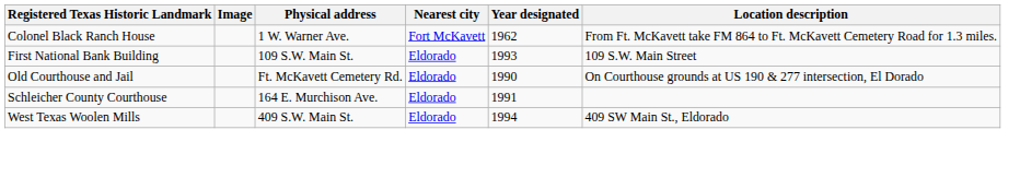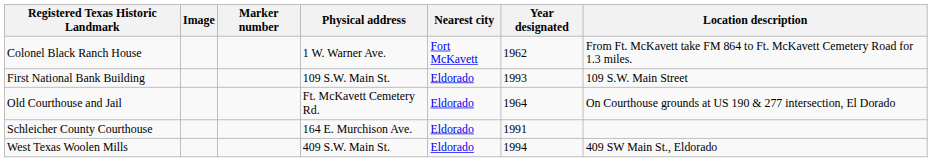 <table class="wikitable sortable">
 <tr>
 <th>Registered Texas Historic Landmark</th>
 <th>Image</th>
+<th>Marker number</th>
 <th>Physical address</th>
 <th>Nearest city</th>
 <th>Year designated</th>
 <th>Location description</th>
 </tr>
 <tr>
 <td>Colonel Black Ranch House</td>
+<td></td>
 <td></td>
 <td>1 W. Warner Ave.<br></td>
 <td><a href='#'>Fort McKavett</a></td>
 <td>1962</td>
 <td>From Ft. McKavett take FM 864 to Ft. McKavett Cemetery Road for 1.3 miles.</td>
 </tr>
 <tr>
 <td>First National Bank Building</td>
 <td></td>
+<td></td>
 <td>109 S.W. Main St.<br></td>
 <td><a href='#'>Eldorado</a></td>
 <td>1993</td>
 <td>109 S.W. Main Street</td>
 </tr>
 <tr>
 <td>Old Courthouse and Jail</td>
 <td></td>
+<td></td>
 <td>Ft. McKavett Cemetery Rd.<br></td>
 <td><a href='#'>Eldorado</a></td>
-<td>1990</td>
+<td>1964</td>
 <td>On Courthouse grounds at US 190 & 277 intersection, El Dorado</td>
 </tr>
 <tr>
 <td>Schleicher County Courthouse</td>
+<td></td>
 <td></td>
 <td>164 E. Murchison Ave.<br></td>
 <td><a href='#'>Eldorado</a></td>
 <td>1991</td>
 <td></td>
 </tr>
 <tr>
 <td>West Texas Woolen Mills</td>
 <td></td>
+<td></td>
 <td>409 S.W. Main St.<br></td>
 <td><a href='#'>Eldorado</a></td>
 <td>1994</td>
 <td>409 SW Main St., Eldorado</td>
 </tr>
 </table>
